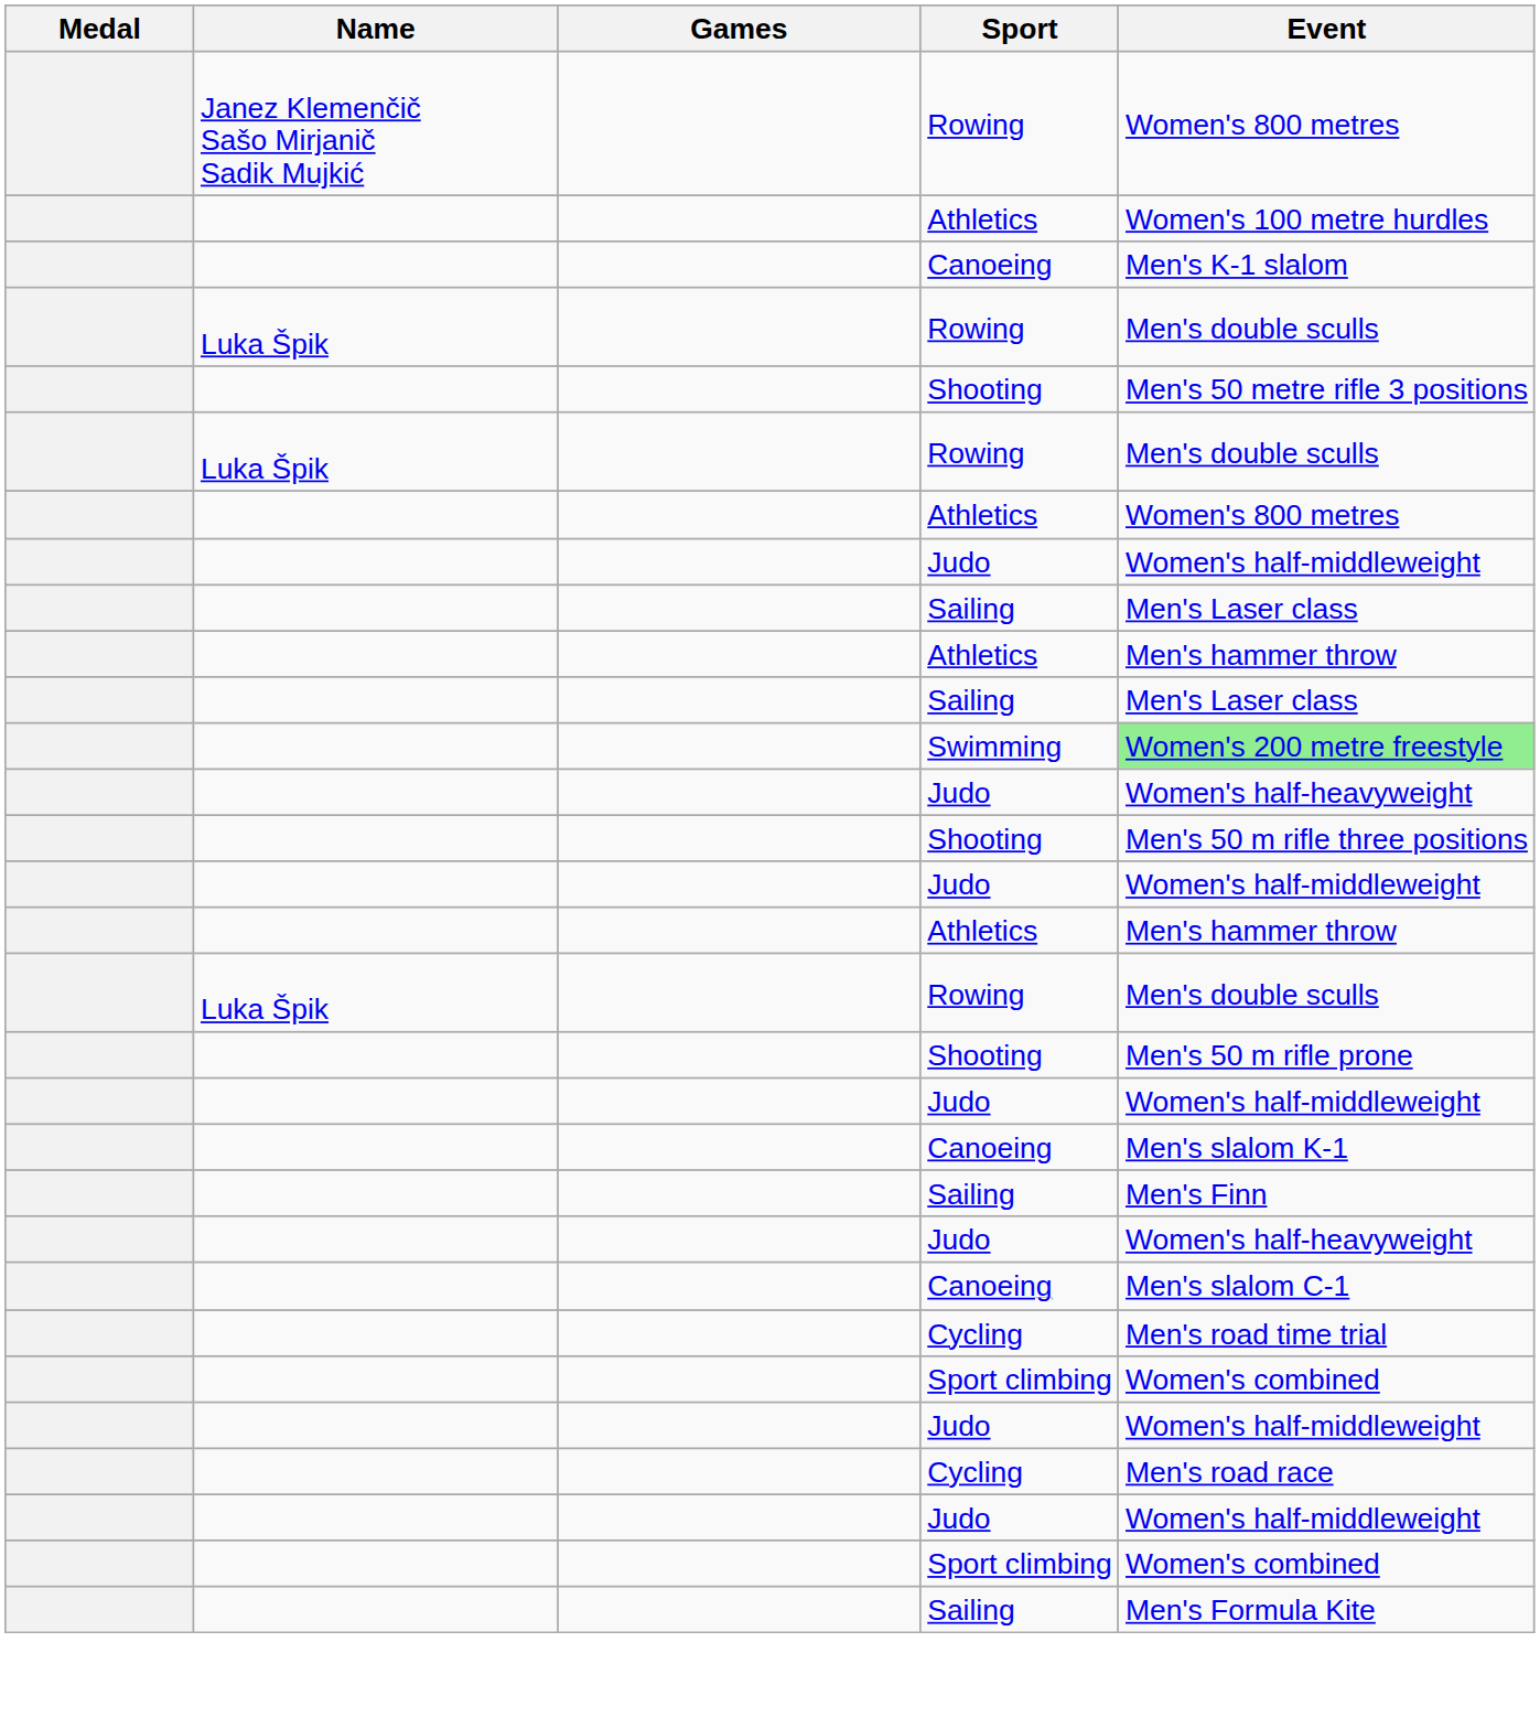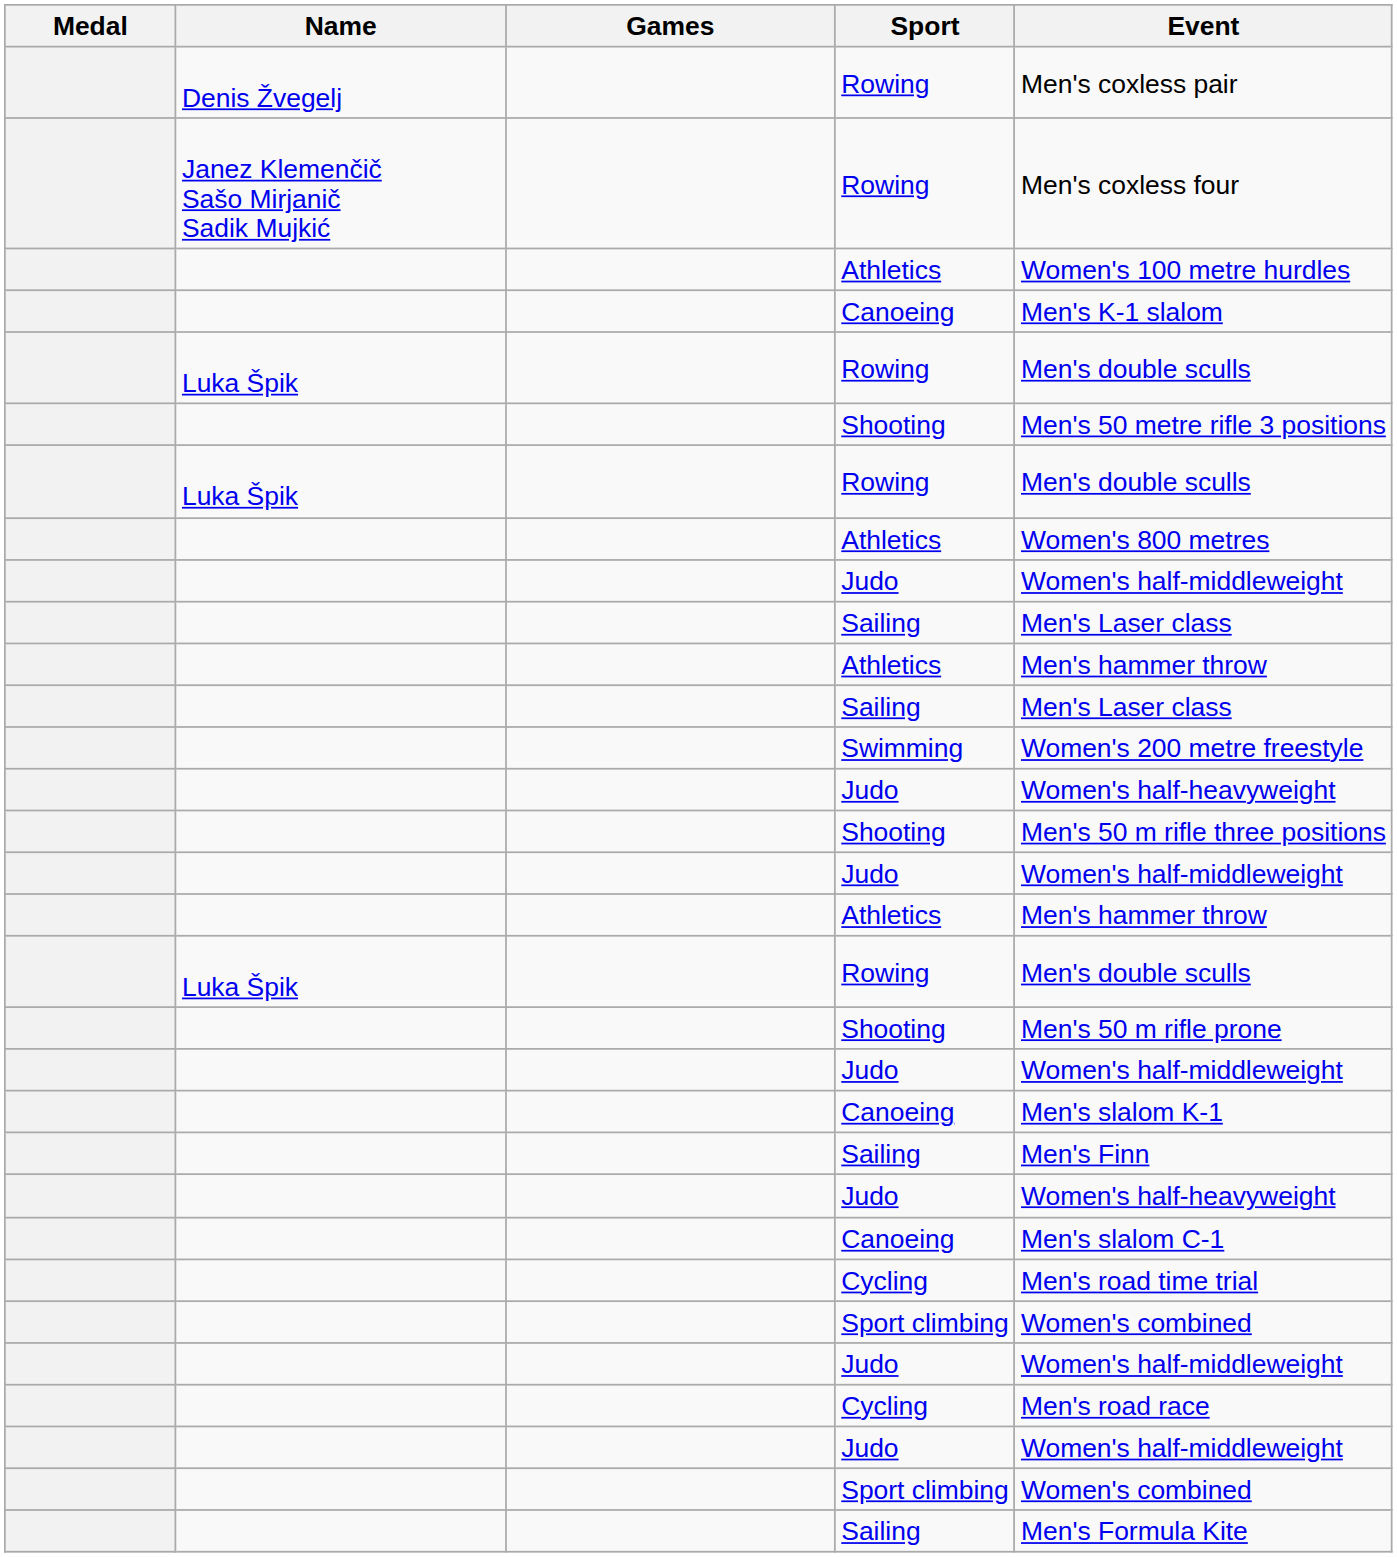 <table class="wikitable plainrowheaders sortable" style="font-size: 95%;">
 <tr>
 <th scope="col" style="width:6em">Medal</th>
 <th scope="col" style="width:12em">Name</th>
 <th scope="col" style="width:12em">Games</th>
 <th scope="col">Sport</th>
 <th scope="col">Event</th>
 </tr>
 <tr>
 <th scope="row"></th>
+<td><br><a href='#'>Denis Žvegelj</a></td>
+<td></td>
+<td> <a href='#'>Rowing</a></td>
+<td>Men's coxless pair</td>
+</tr>
+<tr>
+<th scope="row"></th>
 <td><br><a href='#'>Janez Klemenčič</a><br><a href='#'>Sašo Mirjanič</a><br><a href='#'>Sadik Mujkić</a></td>
 <td></td>
 <td> <a href='#'>Rowing</a></td>
-<td><a href='#'>Women's 800 metres</a></td>
+<td>Men's coxless four</td>
 </tr>
 <tr>
 <th scope="row"></th>
 <td></td>
 <td></td>
 <td> <a href='#'>Athletics</a></td>
 <td><a href='#'>Women's 100 metre hurdles</a></td>
 </tr>
 <tr>
 <th scope="row"></th>
 <td></td>
 <td></td>
 <td> <a href='#'>Canoeing</a></td>
 <td><a href='#'>Men's K-1 slalom</a></td>
 </tr>
 <tr>
 <th scope="row"></th>
 <td><br><a href='#'>Luka Špik</a></td>
 <td></td>
 <td> <a href='#'>Rowing</a></td>
 <td><a href='#'>Men's double sculls</a></td>
 </tr>
 <tr>
 <th scope="row"></th>
 <td></td>
 <td></td>
 <td> <a href='#'>Shooting</a></td>
 <td><a href='#'>Men's 50 metre rifle 3 positions</a></td>
 </tr>
 <tr>
 <th scope="row"></th>
 <td><br><a href='#'>Luka Špik</a></td>
 <td></td>
 <td> <a href='#'>Rowing</a></td>
 <td><a href='#'>Men's double sculls</a></td>
 </tr>
 <tr>
 <th scope="row"></th>
 <td></td>
 <td></td>
 <td> <a href='#'>Athletics</a></td>
 <td><a href='#'>Women's 800 metres</a></td>
 </tr>
 <tr>
 <th scope="row"></th>
 <td></td>
 <td></td>
 <td> <a href='#'>Judo</a></td>
 <td><a href='#'>Women's half-middleweight</a></td>
 </tr>
 <tr>
 <th scope="row"></th>
 <td></td>
 <td></td>
 <td> <a href='#'>Sailing</a></td>
 <td><a href='#'>Men's Laser class</a></td>
 </tr>
 <tr>
 <th scope="row"></th>
 <td></td>
 <td></td>
 <td> <a href='#'>Athletics</a></td>
 <td><a href='#'>Men's hammer throw</a></td>
 </tr>
 <tr>
 <th scope="row"></th>
 <td></td>
 <td></td>
 <td> <a href='#'>Sailing</a></td>
 <td><a href='#'>Men's Laser class</a></td>
 </tr>
 <tr>
 <th scope="row"></th>
 <td></td>
 <td></td>
 <td> <a href='#'>Swimming</a></td>
-<td style="background: lightgreen;"><a href='#'>Women's 200 metre freestyle</a></td>
+<td><a href='#'>Women's 200 metre freestyle</a></td>
 </tr>
 <tr>
 <th scope="row"></th>
 <td></td>
 <td></td>
 <td> <a href='#'>Judo</a></td>
 <td><a href='#'>Women's half-heavyweight</a></td>
 </tr>
 <tr>
 <th scope="row"></th>
 <td></td>
 <td></td>
 <td> <a href='#'>Shooting</a></td>
 <td><a href='#'>Men's 50 m rifle three positions</a></td>
 </tr>
 <tr>
 <th scope="row"></th>
 <td></td>
 <td></td>
 <td> <a href='#'>Judo</a></td>
 <td><a href='#'>Women's half-middleweight</a></td>
 </tr>
 <tr>
 <th scope="row"></th>
 <td></td>
 <td></td>
 <td> <a href='#'>Athletics</a></td>
 <td><a href='#'>Men's hammer throw</a></td>
 </tr>
 <tr>
 <th scope="row"></th>
 <td><br><a href='#'>Luka Špik</a></td>
 <td></td>
 <td> <a href='#'>Rowing</a></td>
 <td><a href='#'>Men's double sculls</a></td>
 </tr>
 <tr>
 <th scope="row"></th>
 <td></td>
 <td></td>
 <td> <a href='#'>Shooting</a></td>
 <td><a href='#'>Men's 50 m rifle prone</a></td>
 </tr>
 <tr>
 <th scope="row"></th>
 <td></td>
 <td></td>
 <td> <a href='#'>Judo</a></td>
 <td><a href='#'>Women's half-middleweight</a></td>
 </tr>
 <tr>
 <th scope="row"></th>
 <td></td>
 <td></td>
 <td> <a href='#'>Canoeing</a></td>
 <td><a href='#'>Men's slalom K-1</a></td>
 </tr>
 <tr>
 <th scope="row"></th>
 <td></td>
 <td></td>
 <td> <a href='#'>Sailing</a></td>
 <td><a href='#'>Men's Finn</a></td>
 </tr>
 <tr>
 <th scope="row"></th>
 <td></td>
 <td></td>
 <td> <a href='#'>Judo</a></td>
 <td><a href='#'>Women's half-heavyweight</a></td>
 </tr>
 <tr>
 <th scope="row"></th>
 <td></td>
 <td></td>
 <td> <a href='#'>Canoeing</a></td>
 <td><a href='#'>Men's slalom C-1</a></td>
 </tr>
 <tr>
 <th scope="row"></th>
 <td></td>
 <td></td>
 <td> <a href='#'>Cycling</a></td>
 <td><a href='#'>Men's road time trial</a></td>
 </tr>
 <tr>
 <th scope="row"></th>
 <td></td>
 <td></td>
 <td> <a href='#'>Sport climbing</a></td>
 <td><a href='#'>Women's combined</a></td>
 </tr>
 <tr>
 <th scope="row"></th>
 <td></td>
 <td></td>
 <td> <a href='#'>Judo</a></td>
 <td><a href='#'>Women's half-middleweight</a></td>
 </tr>
 <tr>
 <th scope="row"></th>
 <td></td>
 <td></td>
 <td> <a href='#'>Cycling</a></td>
 <td><a href='#'>Men's road race</a></td>
 </tr>
 <tr>
 <th scope="row"></th>
 <td></td>
 <td></td>
 <td> <a href='#'>Judo</a></td>
 <td><a href='#'>Women's half-middleweight</a></td>
 </tr>
 <tr>
 <th scope="row"></th>
 <td></td>
 <td></td>
 <td> <a href='#'>Sport climbing</a></td>
 <td><a href='#'>Women's combined</a></td>
 </tr>
 <tr>
 <th scope="row"></th>
 <td></td>
 <td></td>
 <td> <a href='#'>Sailing</a></td>
 <td><a href='#'>Men's Formula Kite</a></td>
 </tr>
 </table>
